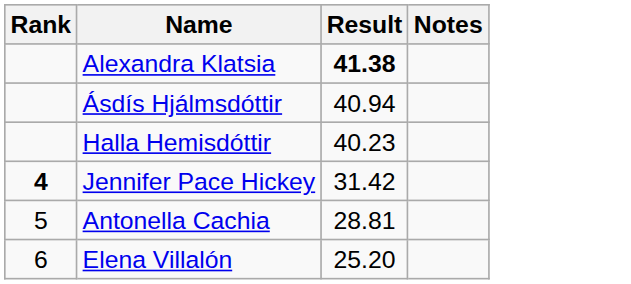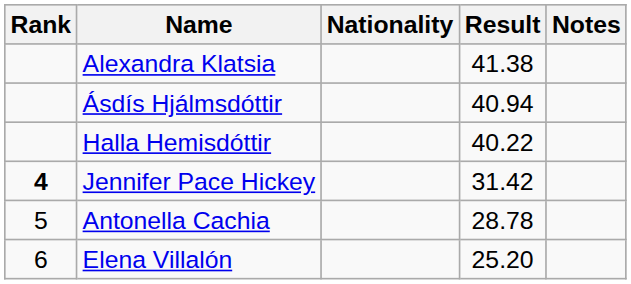 <table class="wikitable sortable" style="text-align:center; font-size:95%">
 <tr>
 <th>Rank</th>
 <th>Name</th>
+<th>Nationality</th>
 <th>Result</th>
 <th>Notes</th>
 </tr>
 <tr>
 <td></td>
 <td align=left><a href='#'>Alexandra Klatsia</a></td>
-<td><strong>41.38</strong></td>
+<td align=left></td>
+<td>41.38</td>
 <td></td>
 </tr>
 <tr>
 <td></td>
 <td align=left><a href='#'>Ásdís Hjálmsdóttir</a></td>
+<td align=left></td>
 <td>40.94</td>
 <td></td>
 </tr>
 <tr>
 <td></td>
 <td align=left><a href='#'>Halla Hemisdóttir</a></td>
-<td>40.23</td>
+<td align=left></td>
+<td>40.22</td>
 <td></td>
 </tr>
 <tr>
 <td><strong>4</strong></td>
 <td align=left><a href='#'>Jennifer Pace Hickey</a></td>
+<td align=left></td>
 <td>31.42</td>
 <td></td>
 </tr>
 <tr>
 <td>5</td>
 <td align=left><a href='#'>Antonella Cachia</a></td>
-<td>28.81</td>
+<td align=left></td>
+<td>28.78</td>
 <td></td>
 </tr>
 <tr>
 <td>6</td>
 <td align=left><a href='#'>Elena Villalón</a></td>
+<td align=left></td>
 <td>25.20</td>
 <td></td>
 </tr>
 </table>
